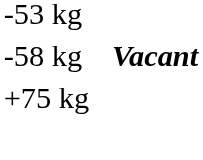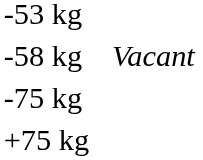 <table>
 <tr>
 <td>-53 kg</td>
 <td></td>
 <td></td>
 <td></td>
 </tr>
 <tr>
 <td>-58 kg</td>
 <td></td>
 <td></td>
-<td align=center><strong><em>Vacant</em></strong></td>
+<td align=center><em>Vacant</em></td>
+</tr>
+<tr>
+<td>-75 kg</td>
+<td></td>
+<td></td>
+<td></td>
 </tr>
 <tr>
 <td>+75 kg</td>
 <td></td>
 <td></td>
 <td></td>
 </tr>
 </table>
